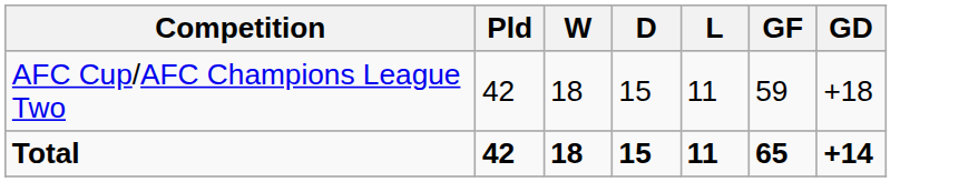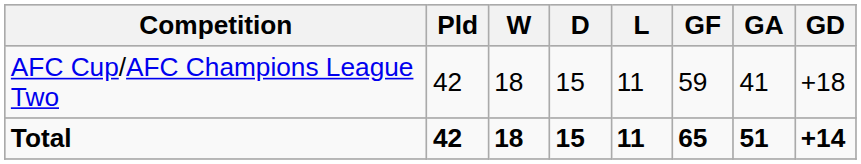 <table class="wikitable">
 <tr>
 <th width="250">Competition</th>
 <th width="30">Pld</th>
 <th width="30">W</th>
 <th width="30">D</th>
 <th width="30">L</th>
 <th width="30">GF</th>
+<th width="30">GA</th>
 <th width="30">GD</th>
 </tr>
 <tr>
 <td><a href='#'>AFC Cup</a>/<a href='#'>AFC Champions League Two</a></td>
 <td>42</td>
 <td>18</td>
 <td>15</td>
 <td>11</td>
 <td>59</td>
+<td>41</td>
 <td>+18</td>
 </tr>
 <tr>
 <td><strong>Total</strong></td>
 <td><strong>42</strong></td>
 <td><strong>18</strong></td>
 <td><strong>15</strong></td>
 <td><strong>11</strong></td>
 <td><strong>65</strong></td>
+<td><strong>51</strong></td>
 <td><strong>+14</strong></td>
 </tr>
 </table>
